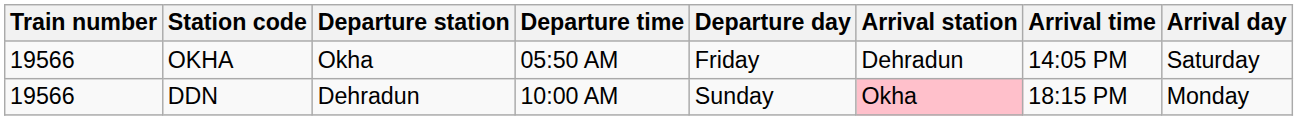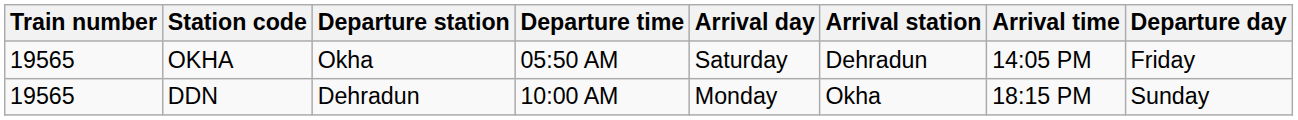 <table class="wikitable">
 <tr>
 <th>Train number</th>
 <th>Station code</th>
 <th>Departure station</th>
 <th>Departure time</th>
-<th>Departure day</th>
+<th>Arrival day</th>
 <th>Arrival station</th>
 <th>Arrival time</th>
-<th>Arrival day</th>
+<th>Departure day</th>
 </tr>
 <tr>
-<td>19566</td>
+<td>19565</td>
 <td>OKHA</td>
 <td>Okha</td>
 <td>05:50 AM</td>
-<td>Friday</td>
+<td>Saturday</td>
 <td>Dehradun</td>
 <td>14:05 PM</td>
-<td>Saturday</td>
+<td>Friday</td>
 </tr>
 <tr>
-<td>19566</td>
+<td>19565</td>
 <td>DDN</td>
 <td>Dehradun</td>
 <td>10:00 AM</td>
+<td>Monday</td>
+<td>Okha</td>
+<td>18:15 PM</td>
 <td>Sunday</td>
-<td style="background: pink;">Okha</td>
-<td>18:15 PM</td>
-<td>Monday</td>
 </tr>
 </table>
